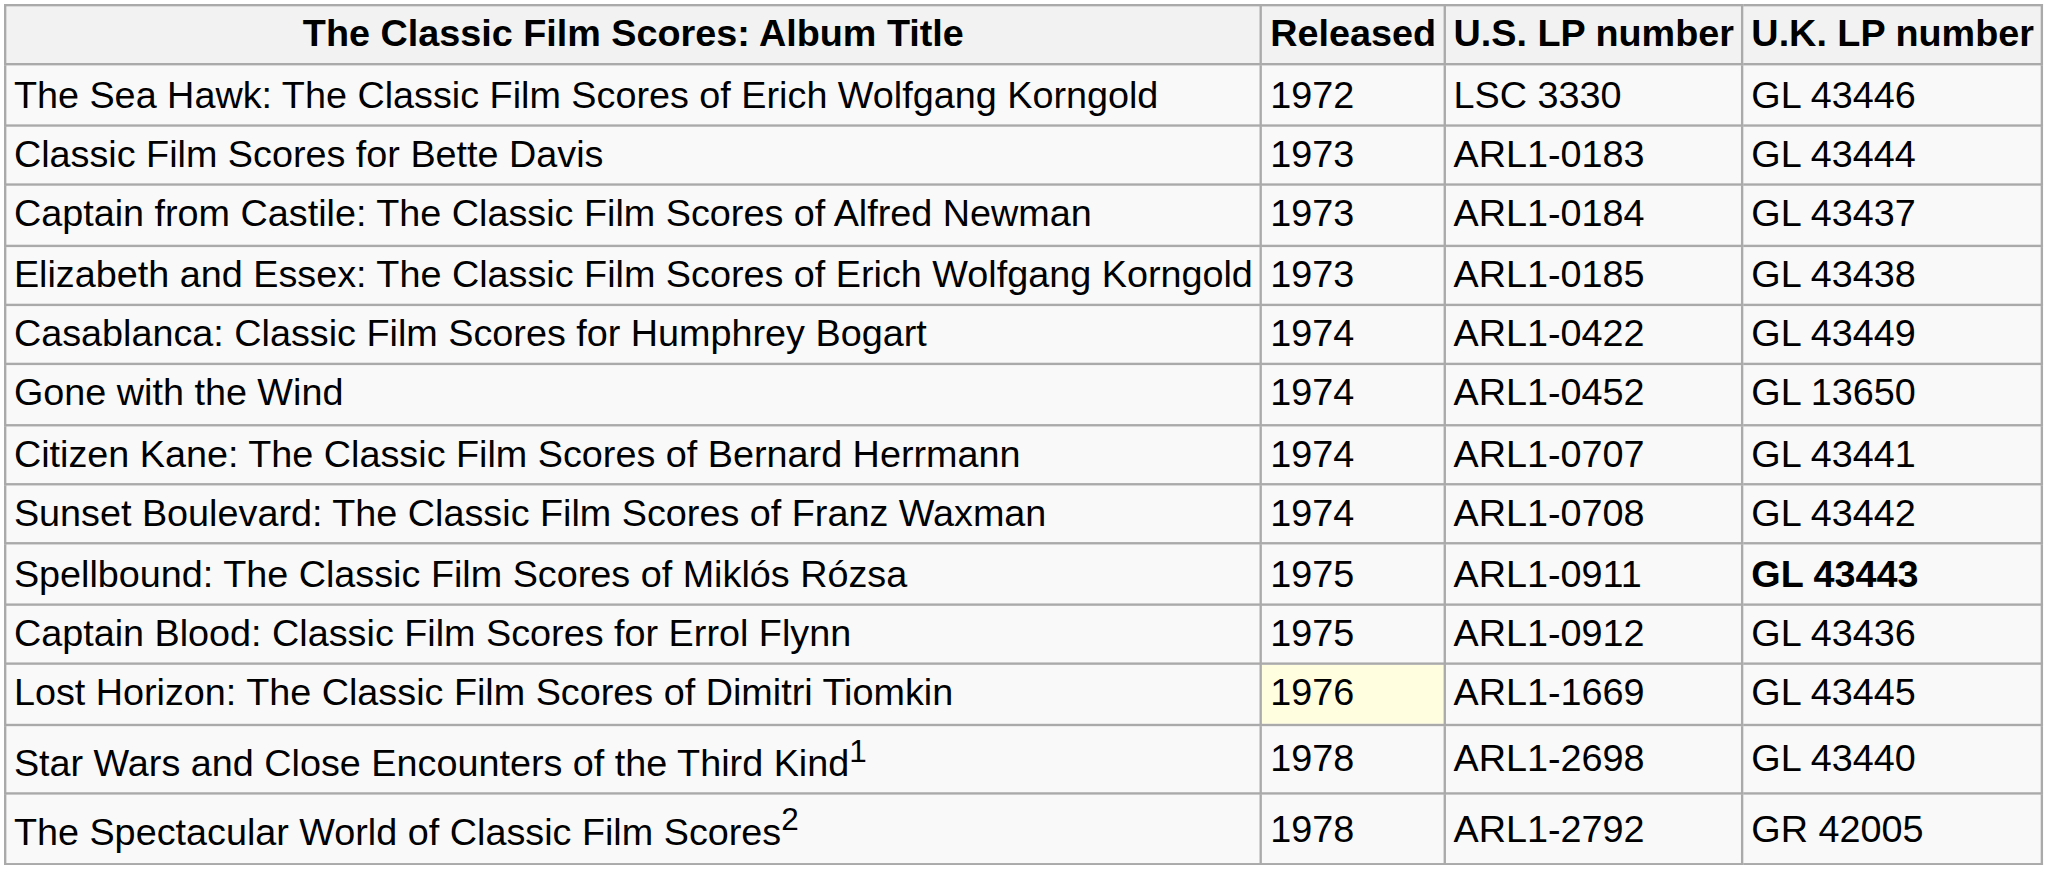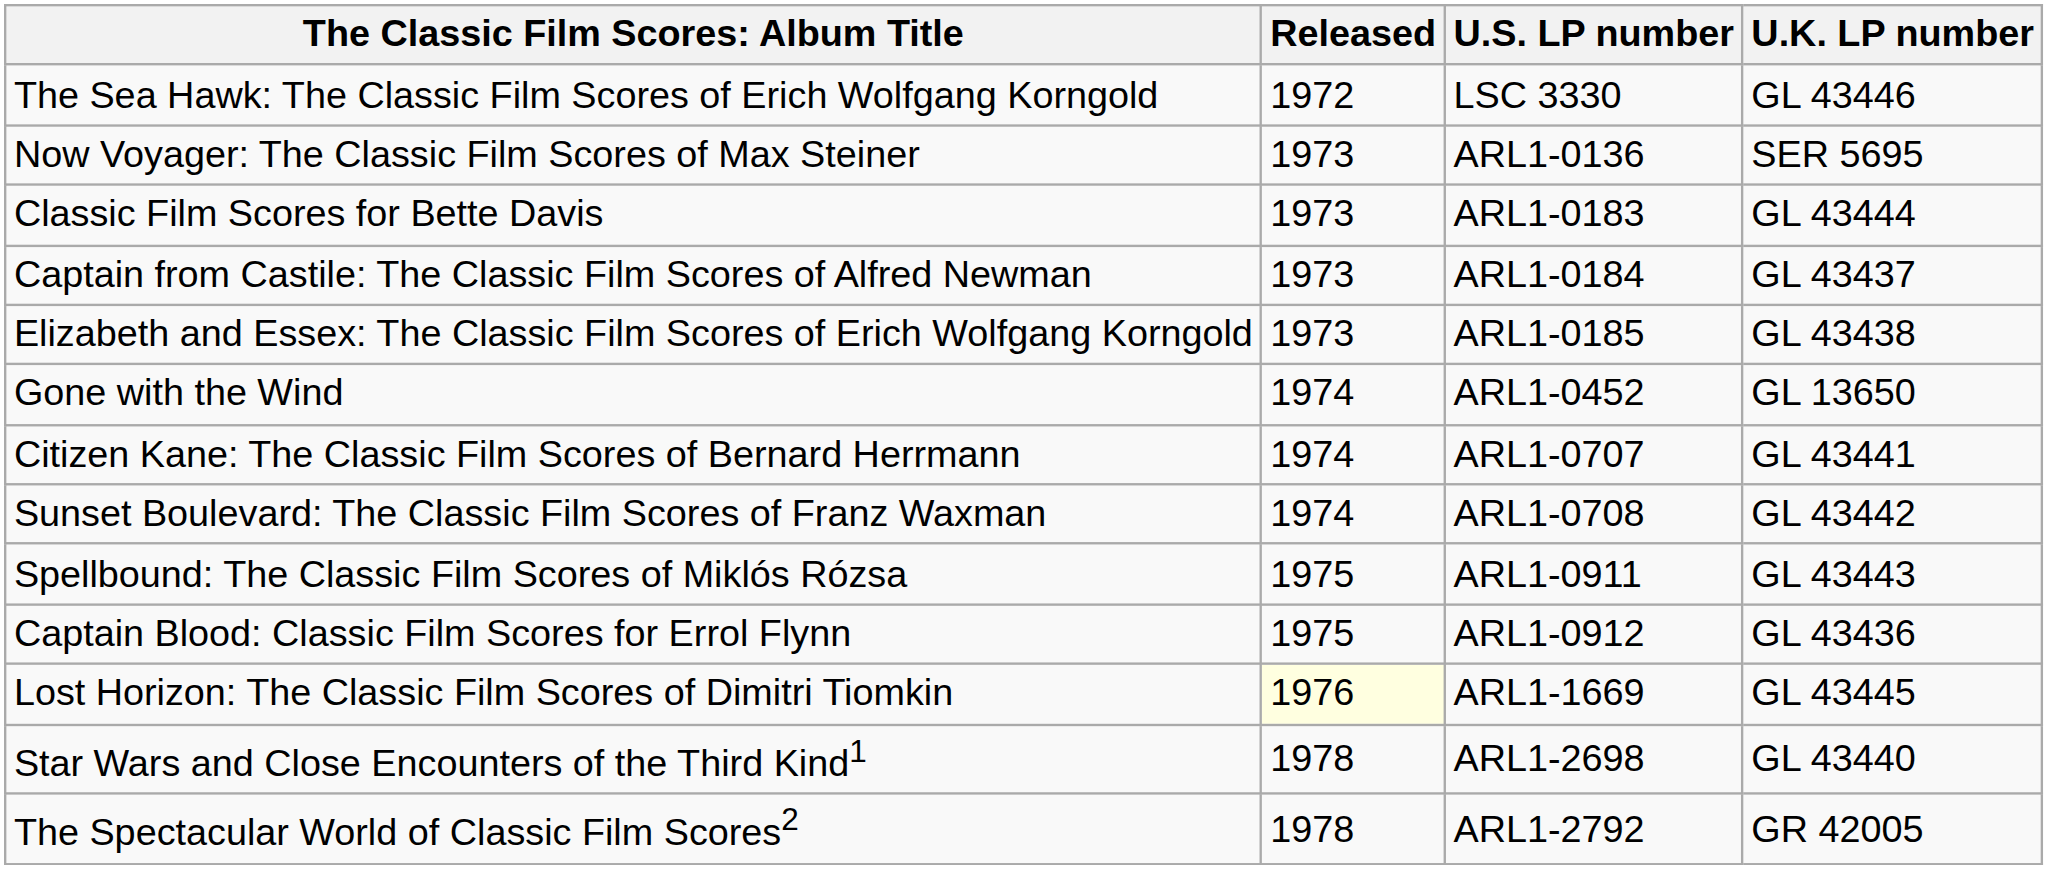 <table class="wikitable">
 <tr>
 <th>The Classic Film Scores: Album Title</th>
 <th>Released</th>
 <th>U.S. LP number</th>
 <th>U.K. LP number</th>
 </tr>
 <tr>
 <td>The Sea Hawk: The Classic Film Scores of Erich Wolfgang Korngold</td>
 <td>1972</td>
 <td>LSC 3330</td>
 <td>GL 43446</td>
+</tr>
+<tr>
+<td>Now Voyager: The Classic Film Scores of Max Steiner</td>
+<td>1973</td>
+<td>ARL1-0136</td>
+<td>SER 5695</td>
 </tr>
 <tr>
 <td>Classic Film Scores for Bette Davis</td>
 <td>1973</td>
 <td>ARL1-0183</td>
 <td>GL 43444</td>
 </tr>
 <tr>
 <td>Captain from Castile: The Classic Film Scores of Alfred Newman</td>
 <td>1973</td>
 <td>ARL1-0184</td>
 <td>GL 43437</td>
 </tr>
 <tr>
 <td>Elizabeth and Essex: The Classic Film Scores of Erich Wolfgang Korngold</td>
 <td>1973</td>
 <td>ARL1-0185</td>
 <td>GL 43438</td>
-</tr>
-<tr>
-<td>Casablanca: Classic Film Scores for Humphrey Bogart</td>
-<td>1974</td>
-<td>ARL1-0422</td>
-<td>GL 43449</td>
 </tr>
 <tr>
 <td>Gone with the Wind</td>
 <td>1974</td>
 <td>ARL1-0452</td>
 <td>GL 13650</td>
 </tr>
 <tr>
 <td>Citizen Kane: The Classic Film Scores of Bernard Herrmann</td>
 <td>1974</td>
 <td>ARL1-0707</td>
 <td>GL 43441</td>
 </tr>
 <tr>
 <td>Sunset Boulevard: The Classic Film Scores of Franz Waxman</td>
 <td>1974</td>
 <td>ARL1-0708</td>
 <td>GL 43442</td>
 </tr>
 <tr>
 <td>Spellbound: The Classic Film Scores of Miklós Rózsa</td>
 <td>1975</td>
 <td>ARL1-0911</td>
-<td><strong>GL 43443</strong></td>
+<td>GL 43443</td>
 </tr>
 <tr>
 <td>Captain Blood: Classic Film Scores for Errol Flynn</td>
 <td>1975</td>
 <td>ARL1-0912</td>
 <td>GL 43436</td>
 </tr>
 <tr>
 <td>Lost Horizon: The Classic Film Scores of Dimitri Tiomkin</td>
 <td style="background: lightyellow;">1976</td>
 <td>ARL1-1669</td>
 <td>GL 43445</td>
 </tr>
 <tr>
 <td>Star Wars and Close Encounters of the Third Kind<sup>1</sup></td>
 <td>1978</td>
 <td>ARL1-2698</td>
 <td>GL 43440</td>
 </tr>
 <tr>
 <td>The Spectacular World of Classic Film Scores<sup>2</sup></td>
 <td>1978</td>
 <td>ARL1-2792</td>
 <td>GR 42005</td>
 </tr>
 </table>
